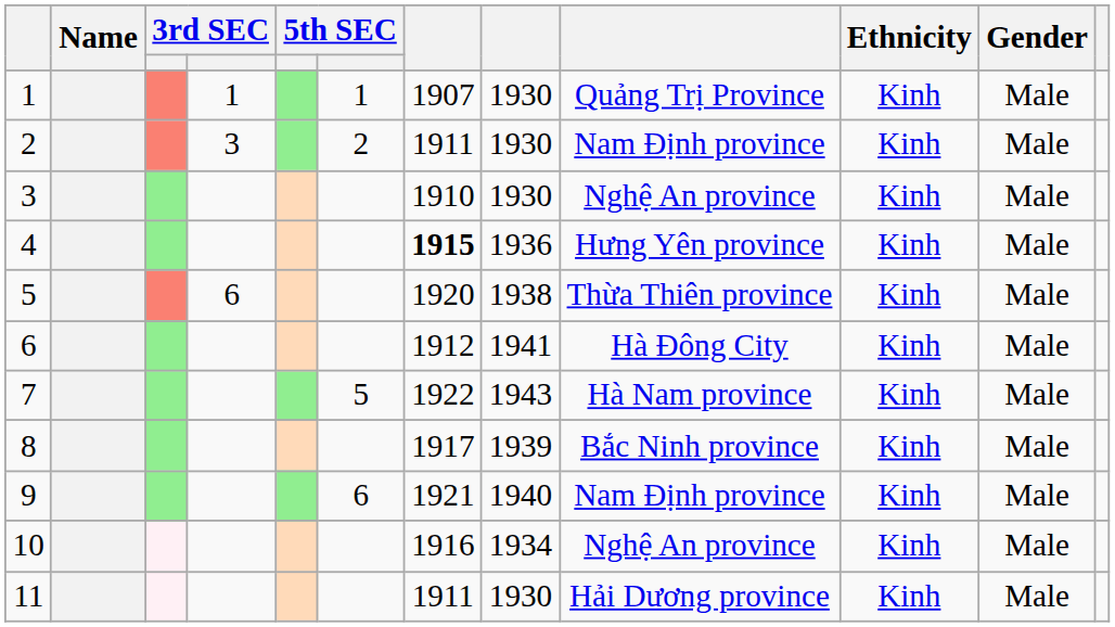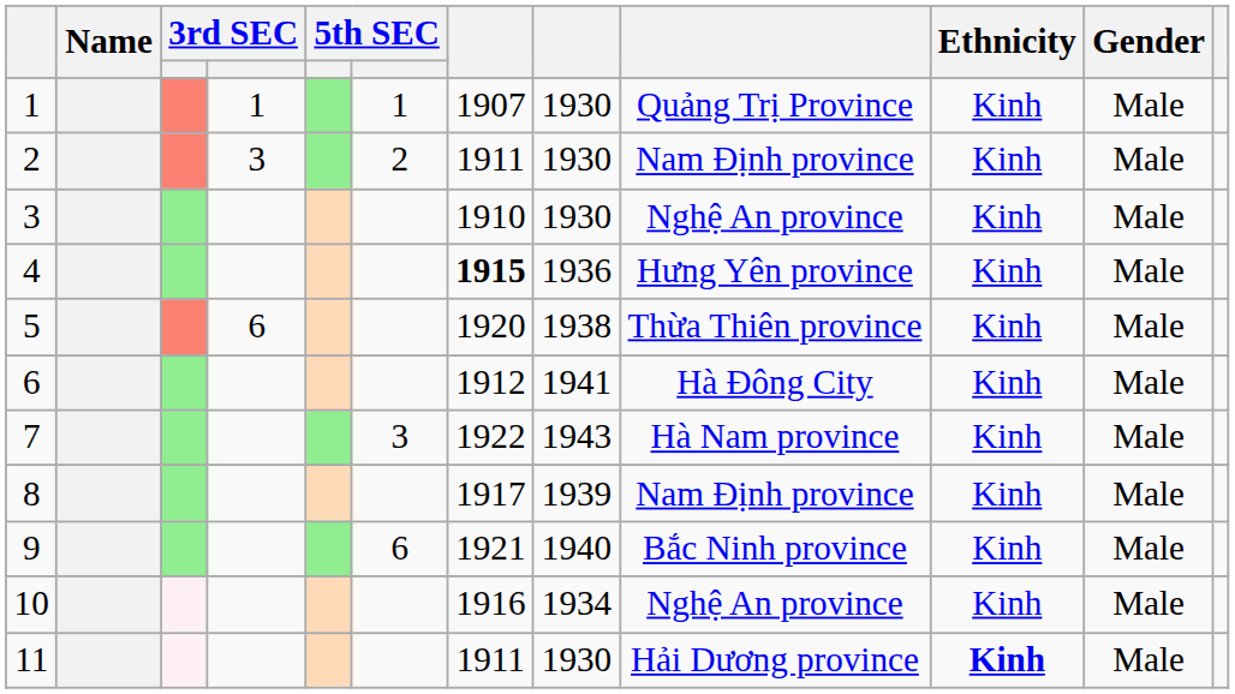 <table class="wikitable sortable" style=text-align:center>
 <tr>
 <th Rowspan="2"></th>
 <th Rowspan="2">Name</th>
 <th colspan="2" unsortable><a href='#'>3rd SEC</a></th>
 <th colspan="2" unsortable><a href='#'>5th SEC</a></th>
 <th Rowspan="2"></th>
 <th Rowspan="2"></th>
 <th Rowspan="2"></th>
 <th Rowspan="2">Ethnicity</th>
 <th Rowspan="2">Gender</th>
 <th Rowspan="2"  scope="col" class="unsortable"></th>
 </tr>
 <tr>
 <th></th>
 <th></th>
 <th></th>
 <th></th>
 </tr>
 <tr>
 <td>1</td>
 <th align="center" scope="row" style="font-weight:normal;"></th>
 <td bgcolor = Salmon></td>
 <td>1</td>
 <td bgcolor = LightGreen></td>
 <td>1</td>
 <td>1907</td>
 <td>1930</td>
 <td><a href='#'>Quảng Trị Province</a></td>
 <td><a href='#'>Kinh</a></td>
 <td>Male</td>
 <td></td>
 </tr>
 <tr>
 <td>2</td>
 <th align="center" scope="row" style="font-weight:normal;"></th>
 <td bgcolor = Salmon></td>
 <td>3</td>
 <td bgcolor = LightGreen></td>
 <td>2</td>
 <td>1911</td>
 <td>1930</td>
 <td><a href='#'>Nam Định province</a></td>
 <td><a href='#'>Kinh</a></td>
 <td>Male</td>
 <td></td>
 </tr>
 <tr>
 <td>3</td>
 <th align="center" scope="row" style="font-weight:normal;"></th>
 <td bgcolor = LightGreen></td>
 <td></td>
 <td bgcolor = PeachPuff></td>
 <td></td>
 <td>1910</td>
 <td>1930</td>
 <td><a href='#'>Nghệ An province</a></td>
 <td><a href='#'>Kinh</a></td>
 <td>Male</td>
 <td></td>
 </tr>
 <tr>
 <td>4</td>
 <th align="center" scope="row" style="font-weight:normal;"></th>
 <td bgcolor = LightGreen></td>
 <td></td>
 <td bgcolor = PeachPuff></td>
 <td></td>
 <td><strong>1915</strong></td>
 <td>1936</td>
 <td><a href='#'>Hưng Yên province</a></td>
 <td><a href='#'>Kinh</a></td>
 <td>Male</td>
 <td></td>
 </tr>
 <tr>
 <td>5</td>
 <th align="center" scope="row" style="font-weight:normal;"></th>
 <td bgcolor = Salmon></td>
 <td>6</td>
 <td bgcolor = PeachPuff></td>
 <td></td>
 <td>1920</td>
 <td>1938</td>
 <td><a href='#'>Thừa Thiên province</a></td>
 <td><a href='#'>Kinh</a></td>
 <td>Male</td>
 <td></td>
 </tr>
 <tr>
 <td>6</td>
 <th align="center" scope="row" style="font-weight:normal;"></th>
 <td bgcolor = LightGreen></td>
 <td></td>
 <td bgcolor = PeachPuff></td>
 <td></td>
 <td>1912</td>
 <td>1941</td>
 <td><a href='#'>Hà Đông City</a></td>
 <td><a href='#'>Kinh</a></td>
 <td>Male</td>
 <td></td>
 </tr>
 <tr>
 <td>7</td>
 <th align="center" scope="row" style="font-weight:normal;"></th>
 <td bgcolor = LightGreen></td>
 <td></td>
 <td bgcolor = LightGreen></td>
-<td>5</td>
+<td>3</td>
 <td>1922</td>
 <td>1943</td>
 <td><a href='#'>Hà Nam province</a></td>
 <td><a href='#'>Kinh</a></td>
 <td>Male</td>
 <td></td>
 </tr>
 <tr>
 <td>8</td>
 <th align="center" scope="row" style="font-weight:normal;"></th>
 <td bgcolor = LightGreen></td>
 <td></td>
 <td bgcolor = PeachPuff></td>
 <td></td>
 <td>1917</td>
 <td>1939</td>
-<td><a href='#'>Bắc Ninh province</a></td>
+<td><a href='#'>Nam Định province</a></td>
 <td><a href='#'>Kinh</a></td>
 <td>Male</td>
 <td></td>
 </tr>
 <tr>
 <td>9</td>
 <th align="center" scope="row" style="font-weight:normal;"></th>
 <td bgcolor = LightGreen></td>
 <td></td>
 <td bgcolor = LightGreen></td>
 <td>6</td>
 <td>1921</td>
 <td>1940</td>
-<td><a href='#'>Nam Định province</a></td>
+<td><a href='#'>Bắc Ninh province</a></td>
 <td><a href='#'>Kinh</a></td>
 <td>Male</td>
 <td></td>
 </tr>
 <tr>
 <td>10</td>
 <th align="center" scope="row" style="font-weight:normal;"></th>
 <td bgcolor = LavenderBlush></td>
 <td></td>
 <td bgcolor = PeachPuff></td>
 <td></td>
 <td>1916</td>
 <td>1934</td>
 <td><a href='#'>Nghệ An province</a></td>
 <td><a href='#'>Kinh</a></td>
 <td>Male</td>
 <td></td>
 </tr>
 <tr>
 <td>11</td>
 <th align="center" scope="row" style="font-weight:normal;"></th>
 <td bgcolor = LavenderBlush></td>
 <td></td>
 <td bgcolor = PeachPuff></td>
 <td></td>
 <td>1911</td>
 <td>1930</td>
 <td><a href='#'>Hải Dương province</a></td>
-<td><a href='#'>Kinh</a></td>
+<td><strong><a href='#'>Kinh</a></strong></td>
 <td>Male</td>
 <td></td>
 </tr>
 </table>
